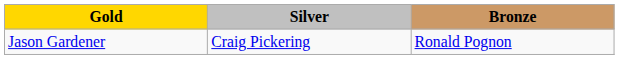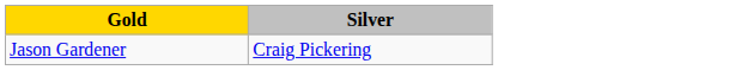 <table class="wikitable" style="text-align:left">
 <tr align="center">
 <td width=200 bgcolor=gold><strong>Gold</strong></td>
 <td width=200 bgcolor=silver><strong>Silver</strong></td>
-<td width=200 bgcolor=CC9966><strong>Bronze</strong></td>
 </tr>
 <tr>
 <td><a href='#'>Jason Gardener</a><br><em></em></td>
 <td><a href='#'>Craig Pickering</a><br><em></em></td>
-<td><a href='#'>Ronald Pognon</a><br><em></em></td>
 </tr>
 </table>
